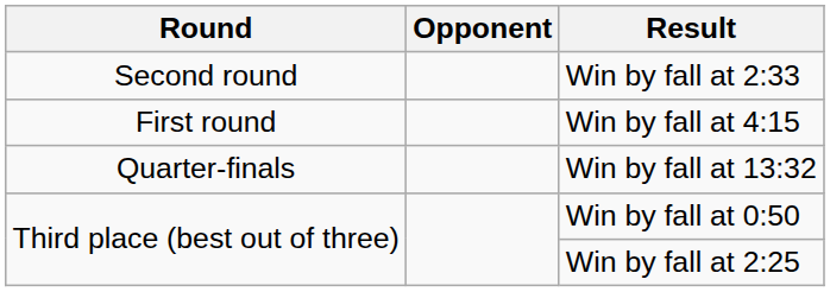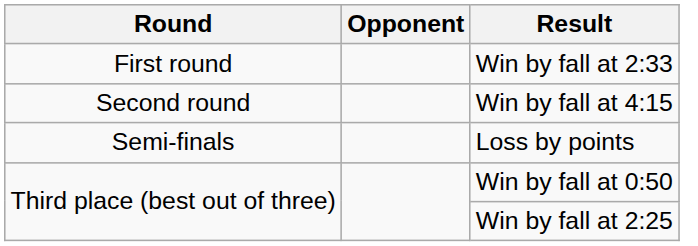 <table class="wikitable" style=" text-align:center;">
 <tr>
 <th>Round</th>
 <th>Opponent</th>
 <th>Result</th>
 </tr>
 <tr>
-<td>Second round</td>
+<td>First round</td>
 <td></td>
 <td align=left>Win by fall at 2:33</td>
 </tr>
 <tr>
-<td>First round</td>
+<td>Second round</td>
 <td></td>
 <td align=left>Win by fall at 4:15</td>
 </tr>
 <tr>
-<td>Quarter-finals</td>
+<td>Semi-finals</td>
 <td></td>
-<td align=left>Win by fall at 13:32</td>
+<td align=left>Loss by points</td>
 </tr>
 <tr>
 <td rowspan=2>Third place (best out of three)</td>
 <td rowspan=2></td>
 <td align=left>Win by fall at 0:50</td>
 </tr>
 <tr>
 <td align=left>Win by fall at 2:25 </td>
 </tr>
 </table>
